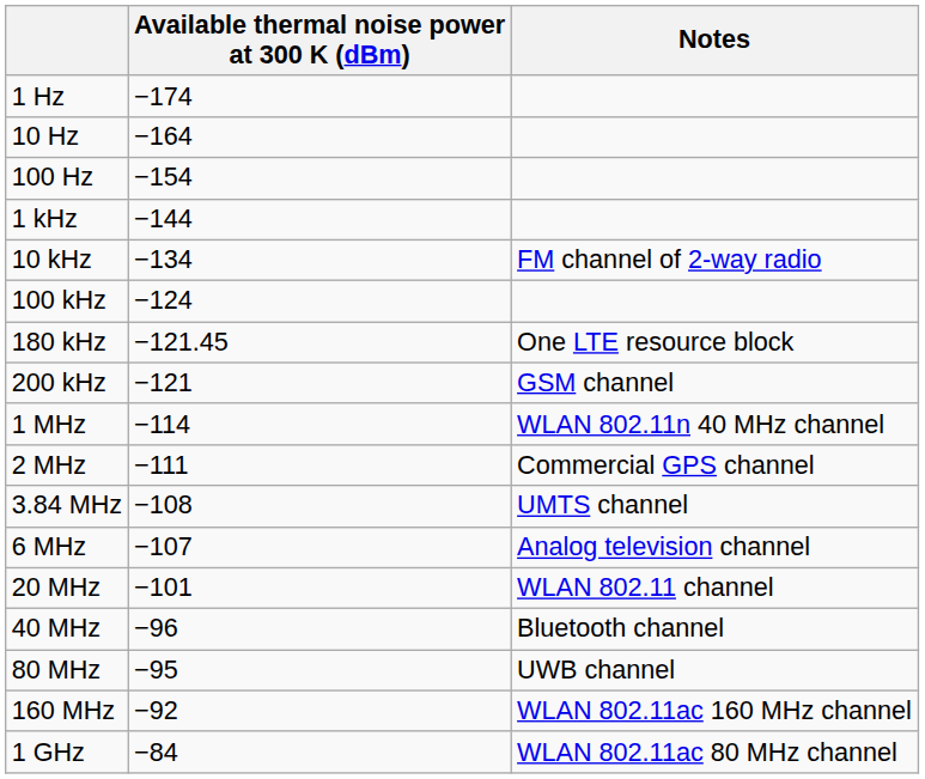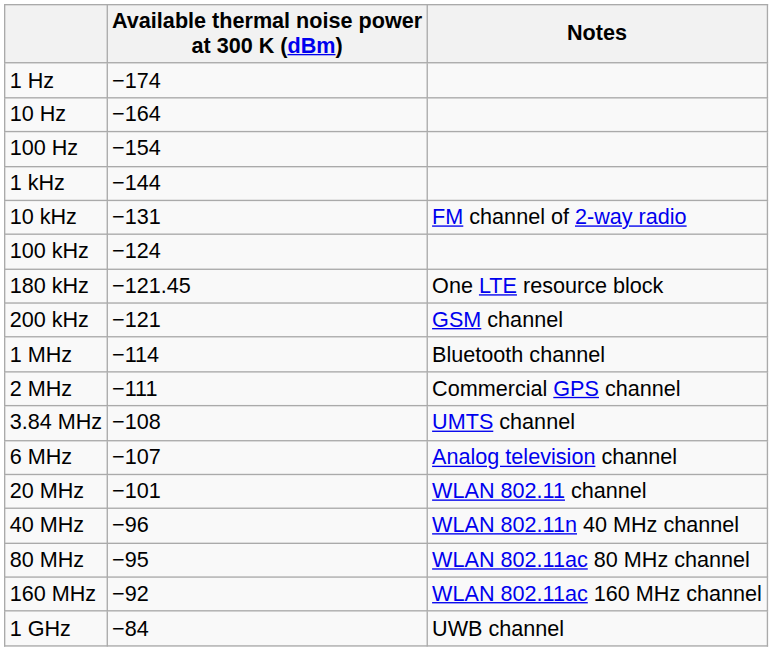 <table class="wikitable">
 <tr>
 <th></th>
 <th>Available thermal noise power<br>at 300 K (<a href='#'>dBm</a>)</th>
 <th>Notes</th>
 </tr>
 <tr>
 <td>1 Hz</td>
 <td>−174</td>
 <td></td>
 </tr>
 <tr>
 <td>10 Hz</td>
 <td>−164</td>
 <td></td>
 </tr>
 <tr>
 <td>100 Hz</td>
 <td>−154</td>
 <td></td>
 </tr>
 <tr>
 <td>1 kHz</td>
 <td>−144</td>
 <td></td>
 </tr>
 <tr>
 <td>10 kHz</td>
-<td>−134</td>
+<td>−131</td>
 <td><a href='#'>FM</a> channel of <a href='#'>2-way radio</a></td>
 </tr>
 <tr>
 <td>100 kHz</td>
 <td>−124</td>
 <td></td>
 </tr>
 <tr>
 <td>180 kHz</td>
 <td>−121.45</td>
 <td>One <a href='#'>LTE</a> resource block</td>
 </tr>
 <tr>
 <td>200 kHz</td>
 <td>−121</td>
 <td><a href='#'>GSM</a> channel</td>
 </tr>
 <tr>
 <td>1 MHz</td>
 <td>−114</td>
-<td><a href='#'>WLAN 802.11n</a> 40 MHz channel</td>
+<td>Bluetooth channel</td>
 </tr>
 <tr>
 <td>2 MHz</td>
 <td>−111</td>
 <td>Commercial <a href='#'>GPS</a> channel</td>
 </tr>
 <tr>
 <td>3.84 MHz</td>
 <td>−108</td>
 <td><a href='#'>UMTS</a> channel</td>
 </tr>
 <tr>
 <td>6 MHz</td>
 <td>−107</td>
 <td><a href='#'>Analog television</a> channel</td>
 </tr>
 <tr>
 <td>20 MHz</td>
 <td>−101</td>
 <td><a href='#'>WLAN 802.11</a> channel</td>
 </tr>
 <tr>
 <td>40 MHz</td>
 <td>−96</td>
-<td>Bluetooth channel</td>
+<td><a href='#'>WLAN 802.11n</a> 40 MHz channel</td>
 </tr>
 <tr>
 <td>80 MHz</td>
 <td>−95</td>
-<td>UWB channel</td>
+<td><a href='#'>WLAN 802.11ac</a> 80 MHz channel</td>
 </tr>
 <tr>
 <td>160 MHz</td>
 <td>−92</td>
 <td><a href='#'>WLAN 802.11ac</a> 160 MHz channel</td>
 </tr>
 <tr>
 <td>1 GHz</td>
 <td>−84</td>
-<td><a href='#'>WLAN 802.11ac</a> 80 MHz channel</td>
+<td>UWB channel</td>
 </tr>
 </table>
